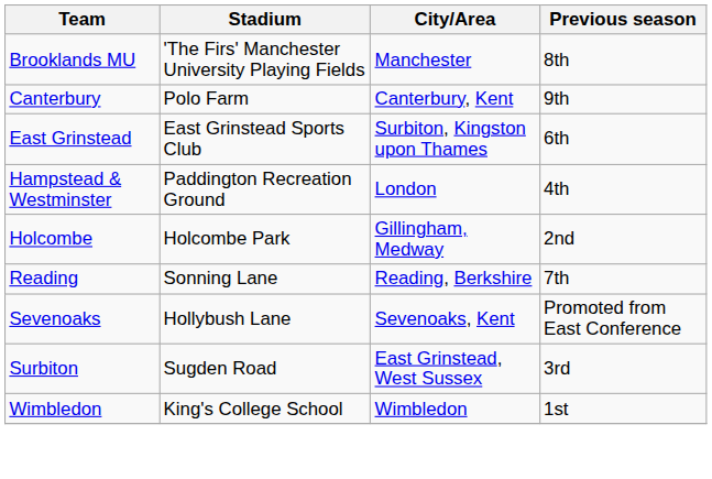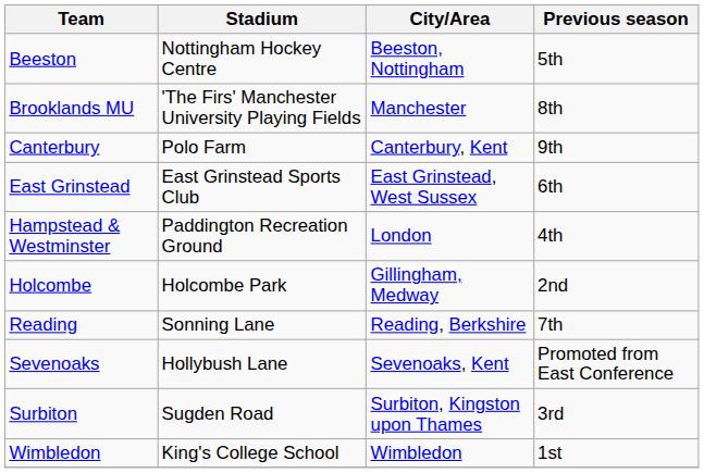 <table class="wikitable sortable">
 <tr>
 <th>Team</th>
 <th>Stadium</th>
 <th>City/Area</th>
 <th>Previous season</th>
+</tr>
+<tr>
+<td><a href='#'>Beeston</a></td>
+<td>Nottingham Hockey Centre</td>
+<td><a href='#'>Beeston, Nottingham</a></td>
+<td>5th</td>
 </tr>
 <tr>
 <td><a href='#'>Brooklands MU</a></td>
 <td>'The Firs' Manchester University Playing Fields</td>
 <td><a href='#'>Manchester</a></td>
 <td>8th</td>
 </tr>
 <tr>
 <td><a href='#'>Canterbury</a></td>
 <td>Polo Farm</td>
 <td><a href='#'>Canterbury</a>, <a href='#'>Kent</a></td>
 <td>9th</td>
 </tr>
 <tr>
 <td><a href='#'>East Grinstead</a></td>
 <td>East Grinstead Sports Club</td>
-<td><a href='#'>Surbiton</a>, <a href='#'>Kingston upon Thames</a></td>
+<td><a href='#'>East Grinstead</a>, <a href='#'>West Sussex</a></td>
 <td>6th</td>
 </tr>
 <tr>
 <td><a href='#'>Hampstead & Westminster</a></td>
 <td>Paddington Recreation Ground</td>
 <td><a href='#'>London</a></td>
 <td>4th</td>
 </tr>
 <tr>
 <td><a href='#'>Holcombe</a></td>
 <td>Holcombe Park</td>
 <td><a href='#'>Gillingham, Medway</a></td>
 <td>2nd</td>
 </tr>
 <tr>
 <td><a href='#'>Reading</a></td>
 <td>Sonning Lane</td>
 <td><a href='#'>Reading</a>, <a href='#'>Berkshire</a></td>
 <td>7th</td>
 </tr>
 <tr>
 <td><a href='#'>Sevenoaks</a></td>
 <td>Hollybush Lane</td>
 <td><a href='#'>Sevenoaks</a>, <a href='#'>Kent</a></td>
 <td>Promoted from East Conference</td>
 </tr>
 <tr>
 <td><a href='#'>Surbiton</a></td>
 <td>Sugden Road</td>
-<td><a href='#'>East Grinstead</a>, <a href='#'>West Sussex</a></td>
+<td><a href='#'>Surbiton</a>, <a href='#'>Kingston upon Thames</a></td>
 <td>3rd</td>
 </tr>
 <tr>
 <td><a href='#'>Wimbledon</a></td>
 <td>King's College School</td>
 <td><a href='#'>Wimbledon</a></td>
 <td>1st</td>
 </tr>
 <tr>
 </tr>
 </table>
